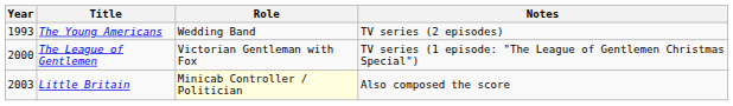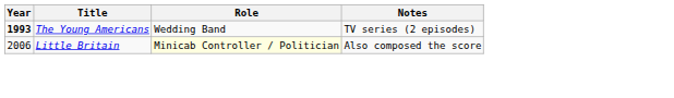 <table class="wikitable">
 <tr>
 <th>Year</th>
 <th>Title</th>
 <th>Role</th>
 <th>Notes</th>
 </tr>
 <tr>
-<td>1993</td>
+<td><strong>1993</strong></td>
 <td><em><a href='#'>The Young Americans</a></em></td>
 <td>Wedding Band</td>
 <td>TV series (2 episodes)</td>
 </tr>
 <tr>
-<td>2000</td>
-<td><em><a href='#'>The League of Gentlemen</a></em></td>
-<td>Victorian Gentleman with Fox</td>
-<td>TV series (1 episode: "The League of Gentlemen Christmas Special")</td>
-</tr>
-<tr>
-<td>2003</td>
+<td>2006</td>
 <td><em><a href='#'>Little Britain</a></em></td>
 <td style="background: lightyellow;">Minicab Controller / Politician</td>
 <td>Also composed the score</td>
 </tr>
 </table>
